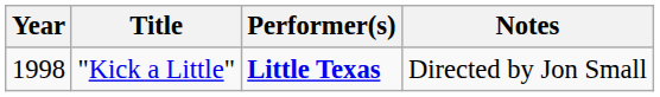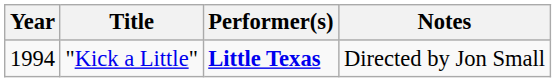 <table class="wikitable sortable">
 <tr>
 <th>Year</th>
 <th>Title</th>
 <th>Performer(s)</th>
 <th class="unsortable">Notes</th>
 </tr>
 <tr>
-<td>1998</td>
+<td>1994</td>
 <td>"<a href='#'>Kick a Little</a>"</td>
 <td><strong><a href='#'>Little Texas</a></strong></td>
 <td>Directed by Jon Small</td>
 </tr>
 </table>
